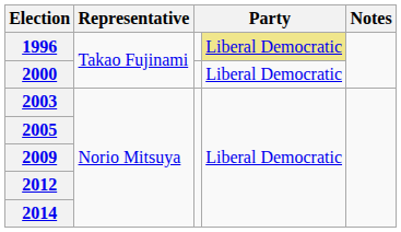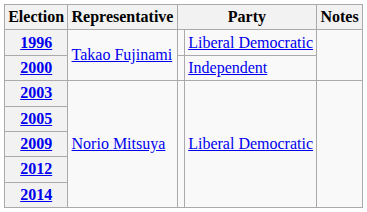 <table class=wikitable>
 <tr valign=bottom>
 <th>Election</th>
 <th>Representative</th>
 <th colspan="2">Party</th>
 <th>Notes</th>
 </tr>
 <tr>
 <th><a href='#'>1996</a>  </th>
 <td rowspan="2"><a href='#'>Takao Fujinami</a></td>
 <td bgcolor=></td>
-<td style="background: khaki;"><a href='#'>Liberal Democratic</a></td>
+<td><a href='#'>Liberal Democratic</a></td>
 <td rowspan="2"></td>
 </tr>
 <tr>
 <th><a href='#'>2000</a></th>
 <td bgcolor=></td>
-<td><a href='#'>Liberal Democratic</a></td>
+<td><a href='#'>Independent</a></td>
 </tr>
 <tr>
 <th><a href='#'>2003</a></th>
 <td rowspan="5"><a href='#'>Norio Mitsuya</a></td>
 <td rowspan="5" bgcolor=></td>
 <td rowspan="5"><a href='#'>Liberal Democratic</a></td>
 <td rowspan="5"></td>
 </tr>
 <tr>
 <th><a href='#'>2005</a></th>
 </tr>
 <tr>
 <th><a href='#'>2009</a></th>
 </tr>
 <tr>
 <th><a href='#'>2012</a></th>
 </tr>
 <tr>
 <th><a href='#'>2014</a></th>
 </tr>
 </table>
